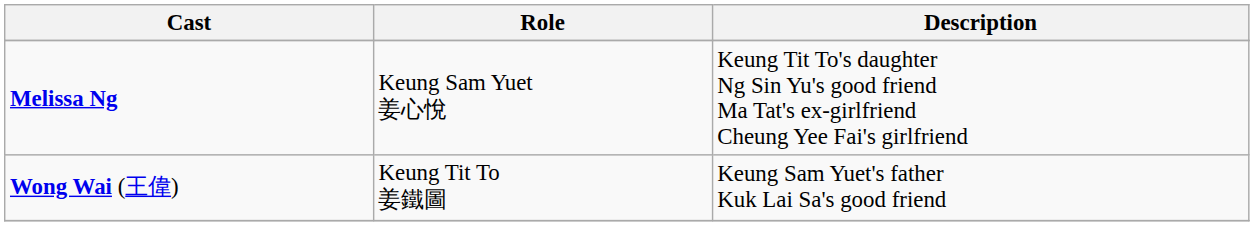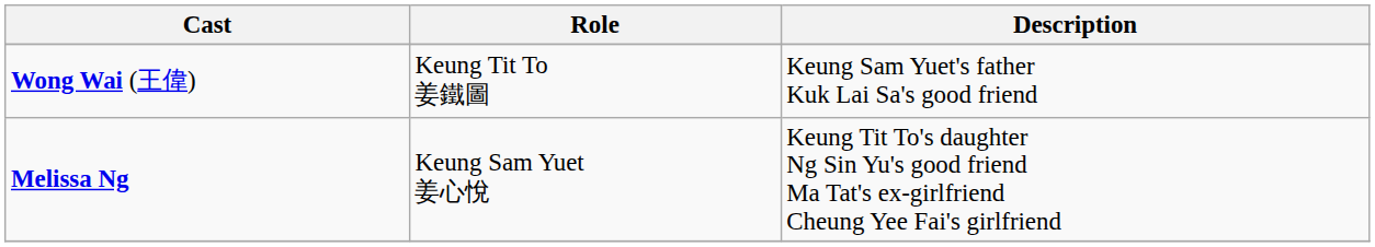 <table class="wikitable" width="55%">
 <tr>
 <th>Cast</th>
 <th>Role</th>
 <th>Description</th>
 </tr>
 <tr>
 </tr>
 <tr>
+<td><strong><a href='#'>Wong Wai</a></strong> (<a href='#'>王偉</a>)</td>
+<td>Keung Tit To<br>姜鐵圖</td>
+<td>Keung Sam Yuet's father<br>Kuk Lai Sa's good friend</td>
+</tr>
+<tr>
 <td><strong><a href='#'>Melissa Ng</a></strong></td>
 <td>Keung Sam Yuet<br>姜心悅</td>
 <td>Keung Tit To's daughter<br>Ng Sin Yu's good friend<br>Ma Tat's ex-girlfriend<br>Cheung Yee Fai's girlfriend</td>
 </tr>
 <tr>
-<td><strong><a href='#'>Wong Wai</a></strong> (<a href='#'>王偉</a>)</td>
-<td>Keung Tit To<br>姜鐵圖</td>
-<td>Keung Sam Yuet's father<br>Kuk Lai Sa's good friend</td>
-</tr>
-<tr>
 </tr>
 </table>
